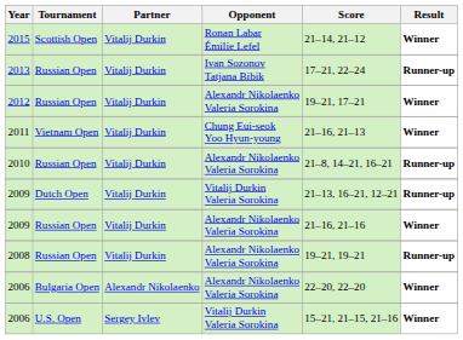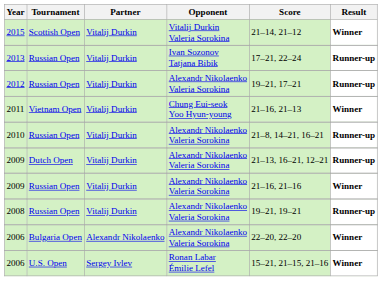 <table class="sortable wikitable" style="font-size: 90%;">
 <tr>
 <th>Year</th>
 <th>Tournament</th>
 <th>Partner</th>
 <th>Opponent</th>
 <th>Score</th>
 <th>Result</th>
 </tr>
 <tr style="background:#D4F1C5">
 <td align="center"><a href='#'>2015</a></td>
 <td align="left"><a href='#'>Scottish Open</a></td>
 <td align="left"> <a href='#'>Vitalij Durkin</a></td>
-<td align="left"> <a href='#'>Ronan Labar</a> <br>  <a href='#'>Émilie Lefel</a></td>
+<td align="left"> <a href='#'>Vitalij Durkin</a> <br>  <a href='#'>Valeria Sorokina</a></td>
 <td align="left">21–14, 21–12</td>
 <td style="text-align:left; background:white"> <strong>Winner</strong></td>
 </tr>
 <tr>
 </tr>
 <tr style="background:#D4F1C5">
 <td align="center"><a href='#'>2013</a></td>
 <td align="left"><a href='#'>Russian Open</a></td>
 <td align="left"> <a href='#'>Vitalij Durkin</a></td>
 <td align="left"> <a href='#'>Ivan Sozonov</a> <br>  <a href='#'>Tatjana Bibik</a></td>
 <td align="left">17–21, 22–24</td>
 <td style="text-align:left; background:white"> <strong>Runner-up</strong></td>
 </tr>
 <tr>
 </tr>
 <tr style="background:#D4F1C5">
 <td align="center"><a href='#'>2012</a></td>
 <td align="left"><a href='#'>Russian Open</a></td>
 <td align="left"> <a href='#'>Vitalij Durkin</a></td>
 <td align="left"> <a href='#'>Alexandr Nikolaenko</a> <br>  <a href='#'>Valeria Sorokina</a></td>
 <td align="left">19–21, 17–21</td>
-<td style="text-align:left; background:white"> <strong>Winner</strong></td>
+<td style="text-align:left; background:white"> <strong>Runner-up</strong></td>
 </tr>
 <tr>
 </tr>
 <tr style="background:#D4F1C5">
 <td align="center">2011</td>
 <td align="left"><a href='#'>Vietnam Open</a></td>
 <td align="left"> <a href='#'>Vitalij Durkin</a></td>
 <td align="left"> <a href='#'>Chung Eui-seok</a> <br>  <a href='#'>Yoo Hyun-young</a></td>
 <td align="left">21–16, 21–13</td>
 <td style="text-align:left; background:white"> <strong>Winner</strong></td>
 </tr>
 <tr>
 </tr>
 <tr style="background:#D4F1C5">
 <td align="center">2010</td>
 <td align="left"><a href='#'>Russian Open</a></td>
 <td align="left"> <a href='#'>Vitalij Durkin</a></td>
 <td align="left"> <a href='#'>Alexandr Nikolaenko</a> <br>  <a href='#'>Valeria Sorokina</a></td>
 <td align="left">21–8, 14–21, 16–21</td>
 <td style="text-align:left; background:white"> <strong>Runner-up</strong></td>
 </tr>
 <tr>
 </tr>
 <tr style="background:#D4F1C5">
 <td align="center">2009</td>
 <td align="left"><a href='#'>Dutch Open</a></td>
 <td align="left"> <a href='#'>Vitalij Durkin</a></td>
-<td align="left"> <a href='#'>Vitalij Durkin</a> <br>  <a href='#'>Valeria Sorokina</a></td>
+<td align="left"> <a href='#'>Alexandr Nikolaenko</a> <br>  <a href='#'>Valeria Sorokina</a></td>
 <td align="left">21–13, 16–21, 12–21</td>
 <td style="text-align:left; background:white"> <strong>Runner-up</strong></td>
 </tr>
 <tr>
 </tr>
 <tr style="background:#D4F1C5">
 <td align="center">2009</td>
 <td align="left"><a href='#'>Russian Open</a></td>
 <td align="left"> <a href='#'>Vitalij Durkin</a></td>
 <td align="left"> <a href='#'>Alexandr Nikolaenko</a> <br>  <a href='#'>Valeria Sorokina</a></td>
 <td align="left">21–16, 21–16</td>
 <td style="text-align:left; background:white"> <strong>Winner</strong></td>
 </tr>
 <tr>
 </tr>
 <tr style="background:#D4F1C5">
 <td align="center">2008</td>
 <td align="left"><a href='#'>Russian Open</a></td>
 <td align="left"> <a href='#'>Vitalij Durkin</a></td>
 <td align="left"> <a href='#'>Alexandr Nikolaenko</a> <br>  <a href='#'>Valeria Sorokina</a></td>
 <td align="left">19–21, 19–21</td>
 <td style="text-align:left; background:white"> <strong>Runner-up</strong></td>
 </tr>
 <tr>
 </tr>
 <tr style="background:#D4F1C5">
 <td align="center">2006</td>
 <td align="left"><a href='#'>Bulgaria Open</a></td>
 <td align="left"> <a href='#'>Alexandr Nikolaenko</a></td>
 <td align="left"> <a href='#'>Alexandr Nikolaenko</a> <br>  <a href='#'>Valeria Sorokina</a></td>
 <td align="left">22–20, 22–20</td>
 <td style="text-align:left; background:white"> <strong>Winner</strong></td>
 </tr>
 <tr>
 </tr>
 <tr style="background:#D4F1C5">
 <td align="center">2006</td>
 <td align="left"><a href='#'>U.S. Open</a></td>
 <td align="left"> <a href='#'>Sergey Ivlev</a></td>
-<td align="left"> <a href='#'>Vitalij Durkin</a> <br>  <a href='#'>Valeria Sorokina</a></td>
+<td align="left"> <a href='#'>Ronan Labar</a> <br>  <a href='#'>Émilie Lefel</a></td>
 <td align="left">15–21, 21–15, 21–16</td>
 <td style="text-align:left; background:white"> <strong>Winner</strong></td>
 </tr>
 </table>
